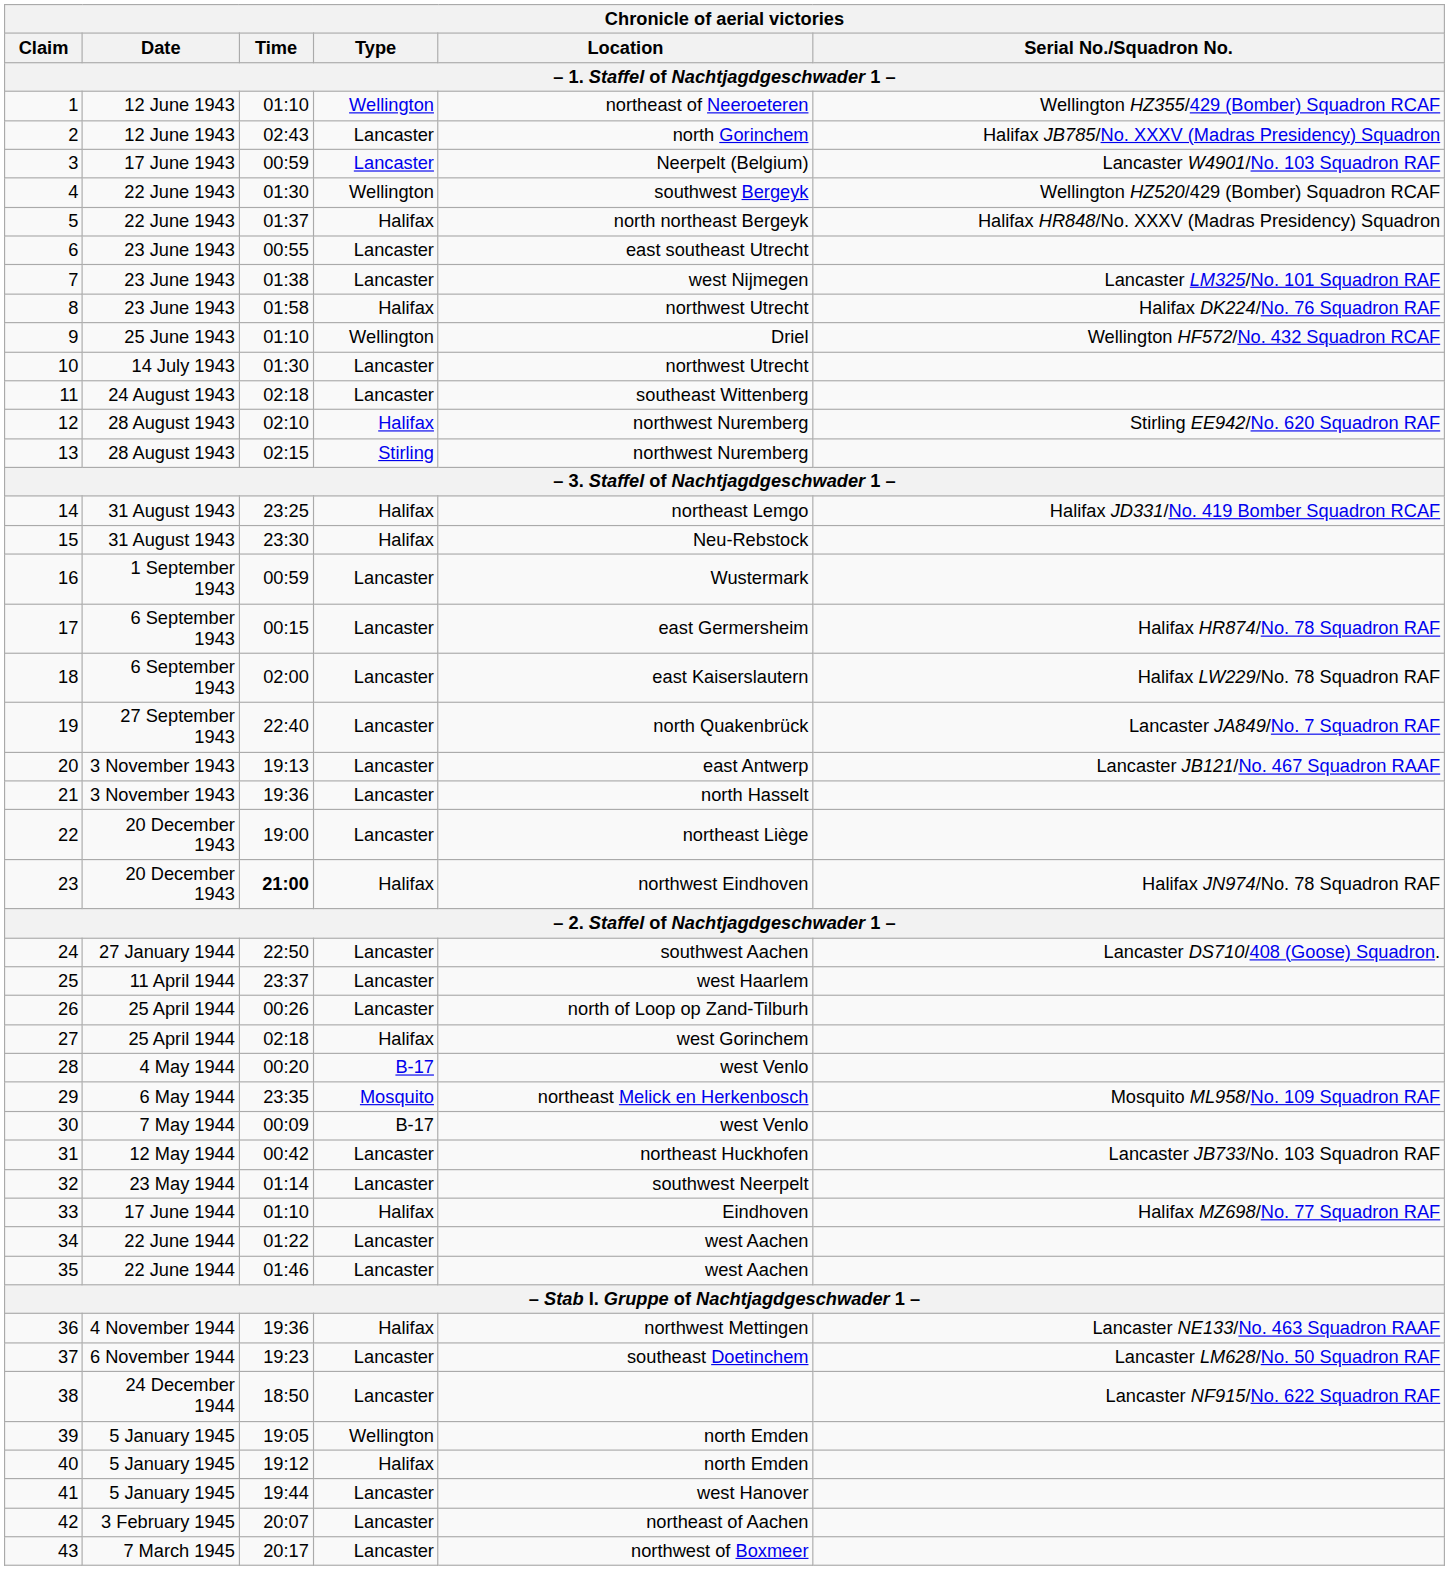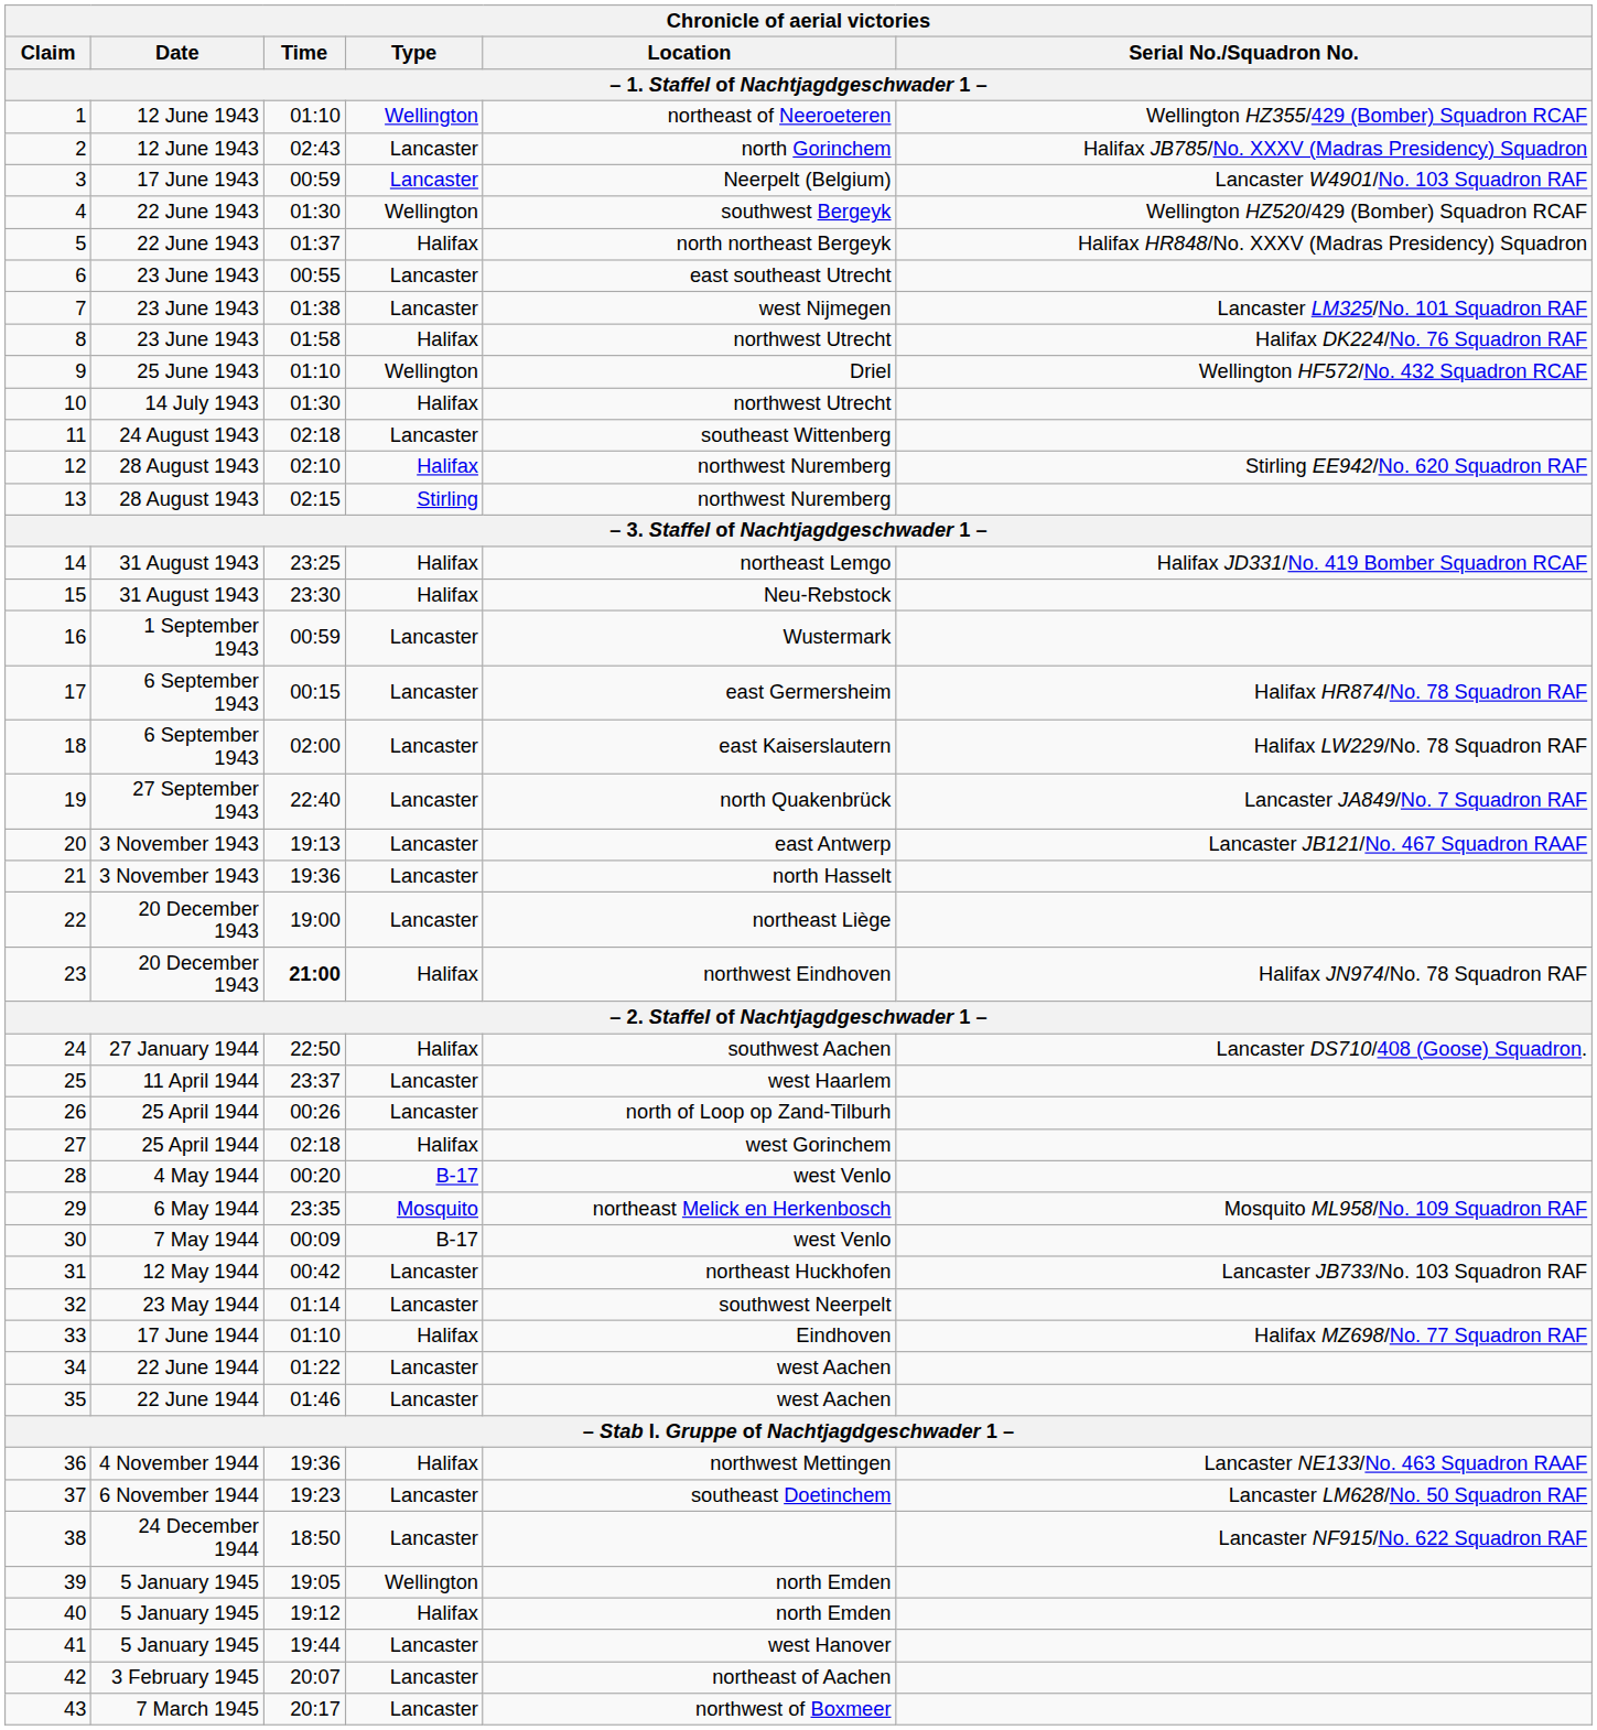 <table class="wikitable plainrowheaders collapsible" style="margin-left: auto; margin-right: auto; border: none; text-align:right; width: 100%;">
 <tr>
 <th colspan="6">Chronicle of aerial victories</th>
 </tr>
 <tr>
 <th scope="col">Claim</th>
 <th scope="col" style="width:130px">Date</th>
 <th scope="col">Time</th>
 <th scope="col">Type</th>
 <th scope="col">Location</th>
 <th scope="col">Serial No./Squadron No.</th>
 </tr>
 <tr>
 <th colspan="6">– 1. <em>Staffel</em> of <em>Nachtjagdgeschwader</em> 1 –</th>
 </tr>
 <tr>
 <td>1</td>
 <td>12 June 1943</td>
 <td>01:10</td>
 <td><a href='#'>Wellington</a></td>
 <td> northeast of <a href='#'>Neeroeteren</a></td>
 <td>Wellington <em>HZ355</em>/<a href='#'>429 (Bomber) Squadron RCAF</a></td>
 </tr>
 <tr>
 <td>2</td>
 <td>12 June 1943</td>
 <td>02:43</td>
 <td>Lancaster</td>
 <td> north <a href='#'>Gorinchem</a></td>
 <td>Halifax <em>JB785</em>/<a href='#'>No. XXXV (Madras Presidency) Squadron</a></td>
 </tr>
 <tr>
 <td>3</td>
 <td>17 June 1943</td>
 <td>00:59</td>
 <td><a href='#'>Lancaster</a></td>
 <td>Neerpelt (Belgium)</td>
 <td>Lancaster <em>W4901</em>/<a href='#'>No. 103 Squadron RAF</a></td>
 </tr>
 <tr>
 <td>4</td>
 <td>22 June 1943</td>
 <td>01:30</td>
 <td>Wellington</td>
 <td> southwest <a href='#'>Bergeyk</a></td>
 <td>Wellington <em>HZ520</em>/429 (Bomber) Squadron RCAF</td>
 </tr>
 <tr>
 <td>5</td>
 <td>22 June 1943</td>
 <td>01:37</td>
 <td>Halifax</td>
 <td> north northeast Bergeyk</td>
 <td>Halifax <em>HR848</em>/No. XXXV (Madras Presidency) Squadron</td>
 </tr>
 <tr>
 <td>6</td>
 <td>23 June 1943</td>
 <td>00:55</td>
 <td>Lancaster</td>
 <td> east southeast Utrecht</td>
 <td></td>
 </tr>
 <tr>
 <td>7</td>
 <td>23 June 1943</td>
 <td>01:38</td>
 <td>Lancaster</td>
 <td> west Nijmegen</td>
 <td>Lancaster <em><a href='#'>LM325</a></em>/<a href='#'>No. 101 Squadron RAF</a></td>
 </tr>
 <tr>
 <td>8</td>
 <td>23 June 1943</td>
 <td>01:58</td>
 <td>Halifax</td>
 <td> northwest Utrecht</td>
 <td>Halifax <em>DK224</em>/<a href='#'>No. 76 Squadron RAF</a></td>
 </tr>
 <tr>
 <td>9</td>
 <td>25 June 1943</td>
 <td>01:10</td>
 <td>Wellington</td>
 <td>Driel</td>
 <td>Wellington <em>HF572</em>/<a href='#'>No. 432 Squadron RCAF</a></td>
 </tr>
 <tr>
 <td>10</td>
 <td>14 July 1943</td>
 <td>01:30</td>
-<td>Lancaster</td>
+<td>Halifax</td>
 <td> northwest Utrecht</td>
 <td></td>
 </tr>
 <tr>
 <td>11</td>
 <td>24 August 1943</td>
 <td>02:18</td>
 <td>Lancaster</td>
 <td>southeast Wittenberg</td>
 <td></td>
 </tr>
 <tr>
 <td>12</td>
 <td>28 August 1943</td>
 <td>02:10</td>
 <td><a href='#'>Halifax</a></td>
 <td> northwest Nuremberg</td>
 <td>Stirling <em>EE942</em>/<a href='#'>No. 620 Squadron RAF</a></td>
 </tr>
 <tr>
 <td>13</td>
 <td>28 August 1943</td>
 <td>02:15</td>
 <td><a href='#'>Stirling</a></td>
 <td> northwest Nuremberg</td>
 <td></td>
 </tr>
 <tr>
 <th colspan="7">– 3. <em>Staffel</em> of <em>Nachtjagdgeschwader</em> 1 –</th>
 </tr>
 <tr>
 <td>14</td>
 <td>31 August 1943</td>
 <td>23:25</td>
 <td>Halifax</td>
 <td>northeast Lemgo</td>
 <td>Halifax <em>JD331</em>/<a href='#'>No. 419 Bomber Squadron RCAF</a></td>
 </tr>
 <tr>
 <td>15</td>
 <td>31 August 1943</td>
 <td>23:30</td>
 <td>Halifax</td>
 <td>Neu-Rebstock</td>
 <td></td>
 </tr>
 <tr>
 <td>16</td>
 <td>1 September 1943</td>
 <td>00:59</td>
 <td>Lancaster</td>
 <td>Wustermark</td>
 <td></td>
 </tr>
 <tr>
 <td>17</td>
 <td>6 September 1943</td>
 <td>00:15</td>
 <td>Lancaster</td>
 <td> east Germersheim</td>
 <td>Halifax <em>HR874</em>/<a href='#'>No. 78 Squadron RAF</a></td>
 </tr>
 <tr>
 <td>18</td>
 <td>6 September 1943</td>
 <td>02:00</td>
 <td>Lancaster</td>
 <td> east Kaiserslautern</td>
 <td>Halifax <em>LW229</em>/No. 78 Squadron RAF</td>
 </tr>
 <tr>
 <td>19</td>
 <td>27 September 1943</td>
 <td>22:40</td>
 <td>Lancaster</td>
 <td> north Quakenbrück</td>
 <td>Lancaster <em>JA849</em>/<a href='#'>No. 7 Squadron RAF</a></td>
 </tr>
 <tr>
 <td>20</td>
 <td>3 November 1943</td>
 <td>19:13</td>
 <td>Lancaster</td>
 <td>east Antwerp</td>
 <td>Lancaster <em>JB121</em>/<a href='#'>No. 467 Squadron RAAF</a></td>
 </tr>
 <tr>
 <td>21</td>
 <td>3 November 1943</td>
 <td>19:36</td>
 <td>Lancaster</td>
 <td>north Hasselt</td>
 <td></td>
 </tr>
 <tr>
 <td>22</td>
 <td>20 December 1943</td>
 <td>19:00</td>
 <td>Lancaster</td>
 <td>northeast Liège</td>
 <td></td>
 </tr>
 <tr>
 <td>23</td>
 <td>20 December 1943</td>
 <td><strong>21:00</strong></td>
 <td>Halifax</td>
 <td>northwest Eindhoven</td>
 <td>Halifax <em>JN974</em>/No. 78 Squadron RAF</td>
 </tr>
 <tr>
 <th colspan="7">– 2. <em>Staffel</em> of <em>Nachtjagdgeschwader</em> 1 –</th>
 </tr>
 <tr>
 <td>24</td>
 <td>27 January 1944</td>
 <td>22:50</td>
-<td>Lancaster</td>
+<td>Halifax</td>
 <td> southwest Aachen</td>
 <td>Lancaster <em>DS710</em>/<a href='#'>408 (Goose) Squadron</a>.</td>
 </tr>
 <tr>
 <td>25</td>
 <td>11 April 1944</td>
 <td>23:37</td>
 <td>Lancaster</td>
 <td> west Haarlem</td>
 <td></td>
 </tr>
 <tr>
 <td>26</td>
 <td>25 April 1944</td>
 <td>00:26</td>
 <td>Lancaster</td>
 <td>north of Loop op Zand-Tilburh</td>
 <td></td>
 </tr>
 <tr>
 <td>27</td>
 <td>25 April 1944</td>
 <td>02:18</td>
 <td>Halifax</td>
 <td>west Gorinchem</td>
 <td></td>
 </tr>
 <tr>
 <td>28</td>
 <td>4 May 1944</td>
 <td>00:20</td>
 <td><a href='#'>B-17</a></td>
 <td> west Venlo</td>
 <td></td>
 </tr>
 <tr>
 <td>29</td>
 <td>6 May 1944</td>
 <td>23:35</td>
 <td><a href='#'>Mosquito</a></td>
 <td> northeast <a href='#'>Melick en Herkenbosch</a></td>
 <td>Mosquito <em>ML958</em>/<a href='#'>No. 109 Squadron RAF</a></td>
 </tr>
 <tr>
 <td>30</td>
 <td>7 May 1944</td>
 <td>00:09</td>
 <td>B-17</td>
 <td>west Venlo</td>
 <td></td>
 </tr>
 <tr>
 <td>31</td>
 <td>12 May 1944</td>
 <td>00:42</td>
 <td>Lancaster</td>
 <td> northeast Huckhofen</td>
 <td>Lancaster <em>JB733</em>/No. 103 Squadron RAF</td>
 </tr>
 <tr>
 <td>32</td>
 <td>23 May 1944</td>
 <td>01:14</td>
 <td>Lancaster</td>
 <td>southwest Neerpelt</td>
 <td></td>
 </tr>
 <tr>
 <td>33</td>
 <td>17 June 1944</td>
 <td>01:10</td>
 <td>Halifax</td>
 <td>Eindhoven</td>
 <td>Halifax <em>MZ698</em>/<a href='#'>No. 77 Squadron RAF</a></td>
 </tr>
 <tr>
 <td>34</td>
 <td>22 June 1944</td>
 <td>01:22</td>
 <td>Lancaster</td>
 <td>west Aachen</td>
 <td></td>
 </tr>
 <tr>
 <td>35</td>
 <td>22 June 1944</td>
 <td>01:46</td>
 <td>Lancaster</td>
 <td>west Aachen</td>
 <td></td>
 </tr>
 <tr>
 <th colspan="7">– <em>Stab</em> I. <em>Gruppe</em> of <em>Nachtjagdgeschwader</em> 1 –</th>
 </tr>
 <tr>
 <td>36</td>
 <td>4 November 1944</td>
 <td>19:36</td>
 <td>Halifax</td>
 <td> northwest Mettingen</td>
 <td>Lancaster <em>NE133</em>/<a href='#'>No. 463 Squadron RAAF</a></td>
 </tr>
 <tr>
 <td>37</td>
 <td>6 November 1944</td>
 <td>19:23</td>
 <td>Lancaster</td>
 <td> southeast <a href='#'>Doetinchem</a></td>
 <td>Lancaster <em>LM628</em>/<a href='#'>No. 50 Squadron RAF</a></td>
 </tr>
 <tr>
 <td>38</td>
 <td>24 December 1944</td>
 <td>18:50</td>
 <td>Lancaster</td>
 <td></td>
 <td>Lancaster <em>NF915</em>/<a href='#'>No. 622 Squadron RAF</a></td>
 </tr>
 <tr>
 <td>39</td>
 <td>5 January 1945</td>
 <td>19:05</td>
 <td>Wellington</td>
 <td> north Emden</td>
 <td></td>
 </tr>
 <tr>
 <td>40</td>
 <td>5 January 1945</td>
 <td>19:12</td>
 <td>Halifax</td>
 <td> north Emden</td>
 <td></td>
 </tr>
 <tr>
 <td>41</td>
 <td>5 January 1945</td>
 <td>19:44</td>
 <td>Lancaster</td>
 <td> west Hanover</td>
 <td></td>
 </tr>
 <tr>
 <td>42</td>
 <td>3 February 1945</td>
 <td>20:07</td>
 <td>Lancaster</td>
 <td> northeast of Aachen</td>
 <td></td>
 </tr>
 <tr>
 <td>43</td>
 <td>7 March 1945</td>
 <td>20:17</td>
 <td>Lancaster</td>
 <td> northwest of <a href='#'>Boxmeer</a></td>
 <td></td>
 </tr>
 </table>
